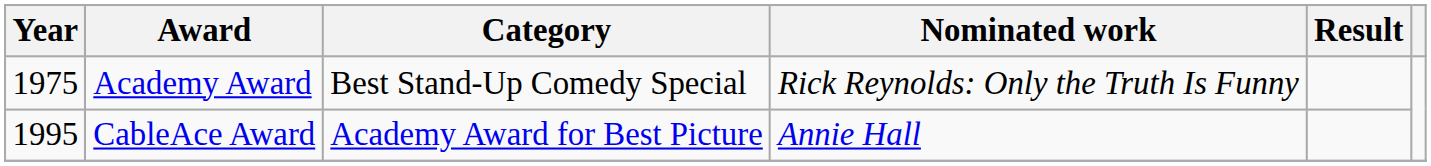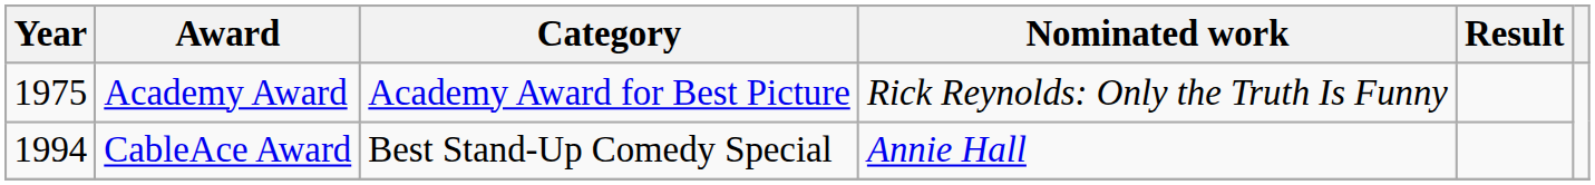 <table class="wikitable sortable">
 <tr>
 <th>Year</th>
 <th>Award</th>
 <th>Category</th>
 <th>Nominated work</th>
 <th>Result</th>
 <th></th>
 </tr>
 <tr>
 <td>1975</td>
 <td><a href='#'>Academy Award</a></td>
-<td>Best Stand-Up Comedy Special</td>
+<td><a href='#'>Academy Award for Best Picture</a></td>
 <td><em>Rick Reynolds: Only the Truth Is Funny</em></td>
 <td></td>
 <td rowspan=2></td>
 </tr>
 <tr>
-<td>1995</td>
+<td>1994</td>
 <td><a href='#'>CableAce Award</a></td>
-<td><a href='#'>Academy Award for Best Picture</a></td>
+<td>Best Stand-Up Comedy Special</td>
 <td><em><a href='#'>Annie Hall</a></em></td>
 <td></td>
 </tr>
 <tr>
 </tr>
 </table>
